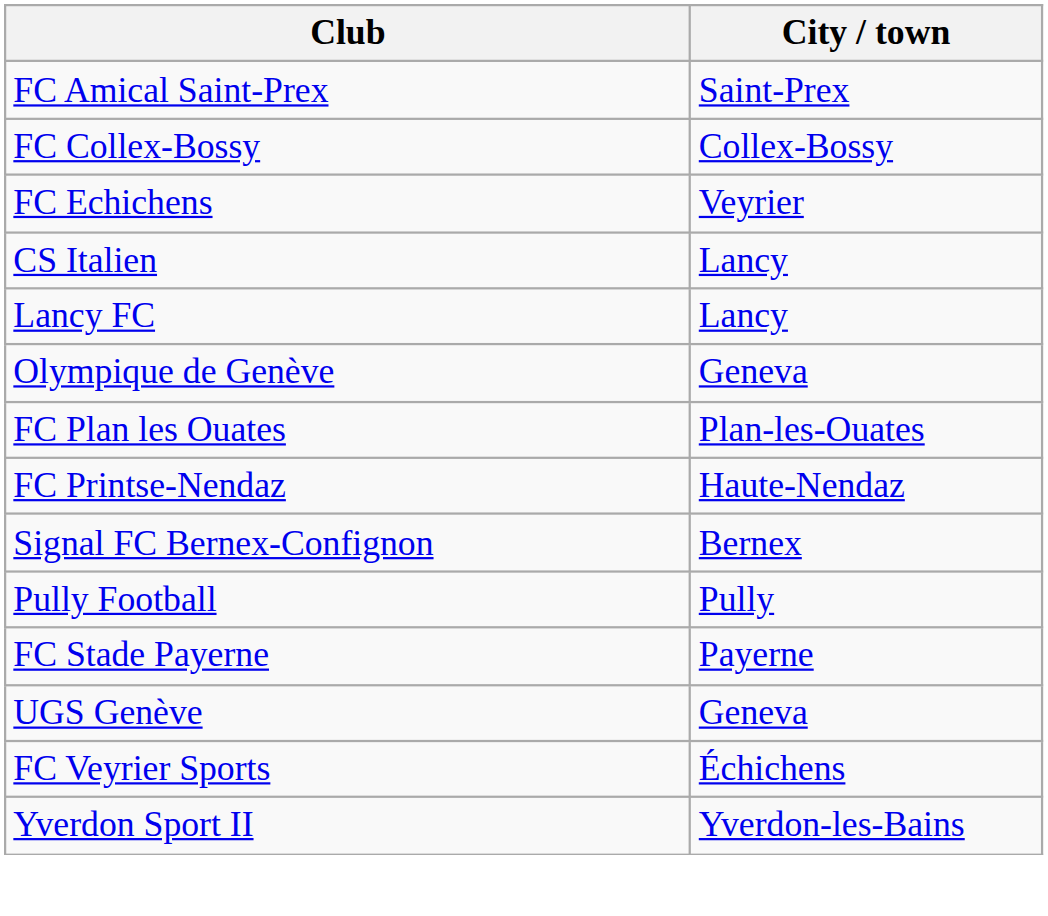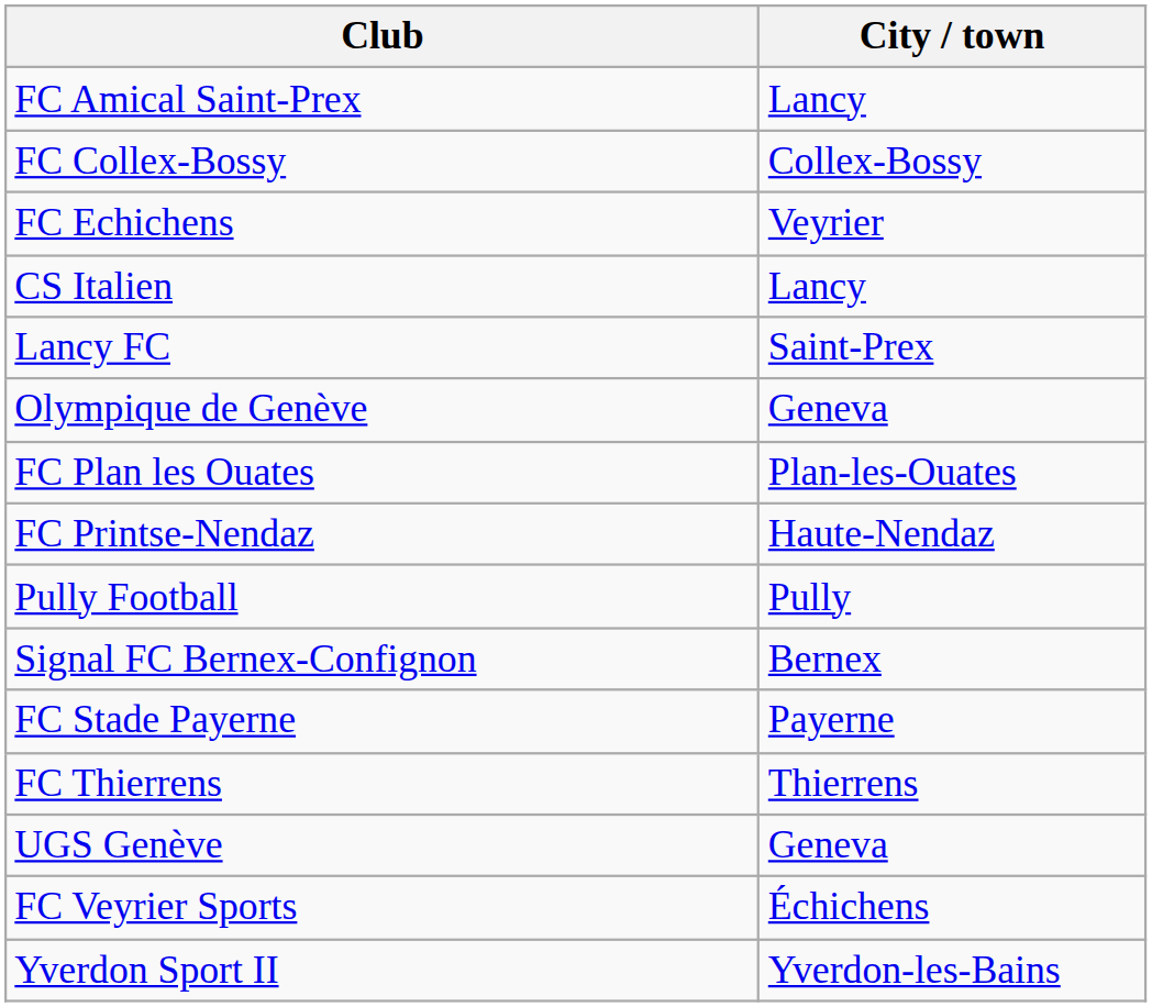 <table class="wikitable sortable">
 <tr>
 <th style="width:300px;">Club</th>
 <th style="width:150px;">City / town</th>
 </tr>
 <tr>
 <td><a href='#'>FC Amical Saint-Prex</a></td>
-<td> <a href='#'>Saint-Prex</a></td>
+<td> <a href='#'>Lancy</a></td>
 </tr>
 <tr>
 <td><a href='#'>FC Collex-Bossy</a></td>
 <td> <a href='#'>Collex-Bossy</a></td>
 </tr>
 <tr>
 <td><a href='#'>FC Echichens</a></td>
 <td> <a href='#'>Veyrier</a></td>
 </tr>
 <tr>
 <td><a href='#'>CS Italien</a></td>
 <td> <a href='#'>Lancy</a></td>
 </tr>
 <tr>
 <td><a href='#'>Lancy FC</a></td>
-<td> <a href='#'>Lancy</a></td>
+<td> <a href='#'>Saint-Prex</a></td>
 </tr>
 <tr>
 <td><a href='#'>Olympique de Genève</a></td>
 <td> <a href='#'>Geneva</a></td>
 </tr>
 <tr>
 <td><a href='#'>FC Plan les Ouates</a></td>
 <td> <a href='#'>Plan-les-Ouates</a></td>
 </tr>
 <tr>
 <td><a href='#'>FC Printse-Nendaz</a></td>
 <td> <a href='#'>Haute-Nendaz</a></td>
 </tr>
 <tr>
+<td><a href='#'>Pully Football</a></td>
+<td> <a href='#'>Pully</a></td>
+</tr>
+<tr>
 <td><a href='#'>Signal FC Bernex-Confignon</a></td>
 <td> <a href='#'>Bernex</a></td>
 </tr>
 <tr>
-<td><a href='#'>Pully Football</a></td>
-<td> <a href='#'>Pully</a></td>
+<td><a href='#'>FC Stade Payerne</a></td>
+<td> <a href='#'>Payerne</a></td>
 </tr>
 <tr>
-<td><a href='#'>FC Stade Payerne</a></td>
-<td> <a href='#'>Payerne</a></td>
+<td><a href='#'>FC Thierrens</a></td>
+<td> <a href='#'>Thierrens</a></td>
 </tr>
 <tr>
 <td><a href='#'>UGS Genève</a></td>
 <td> <a href='#'>Geneva</a></td>
 </tr>
 <tr>
 <td><a href='#'>FC Veyrier Sports</a></td>
 <td> <a href='#'>Échichens</a></td>
 </tr>
 <tr>
 <td><a href='#'>Yverdon Sport II</a></td>
 <td> <a href='#'>Yverdon-les-Bains</a></td>
 </tr>
 </table>
